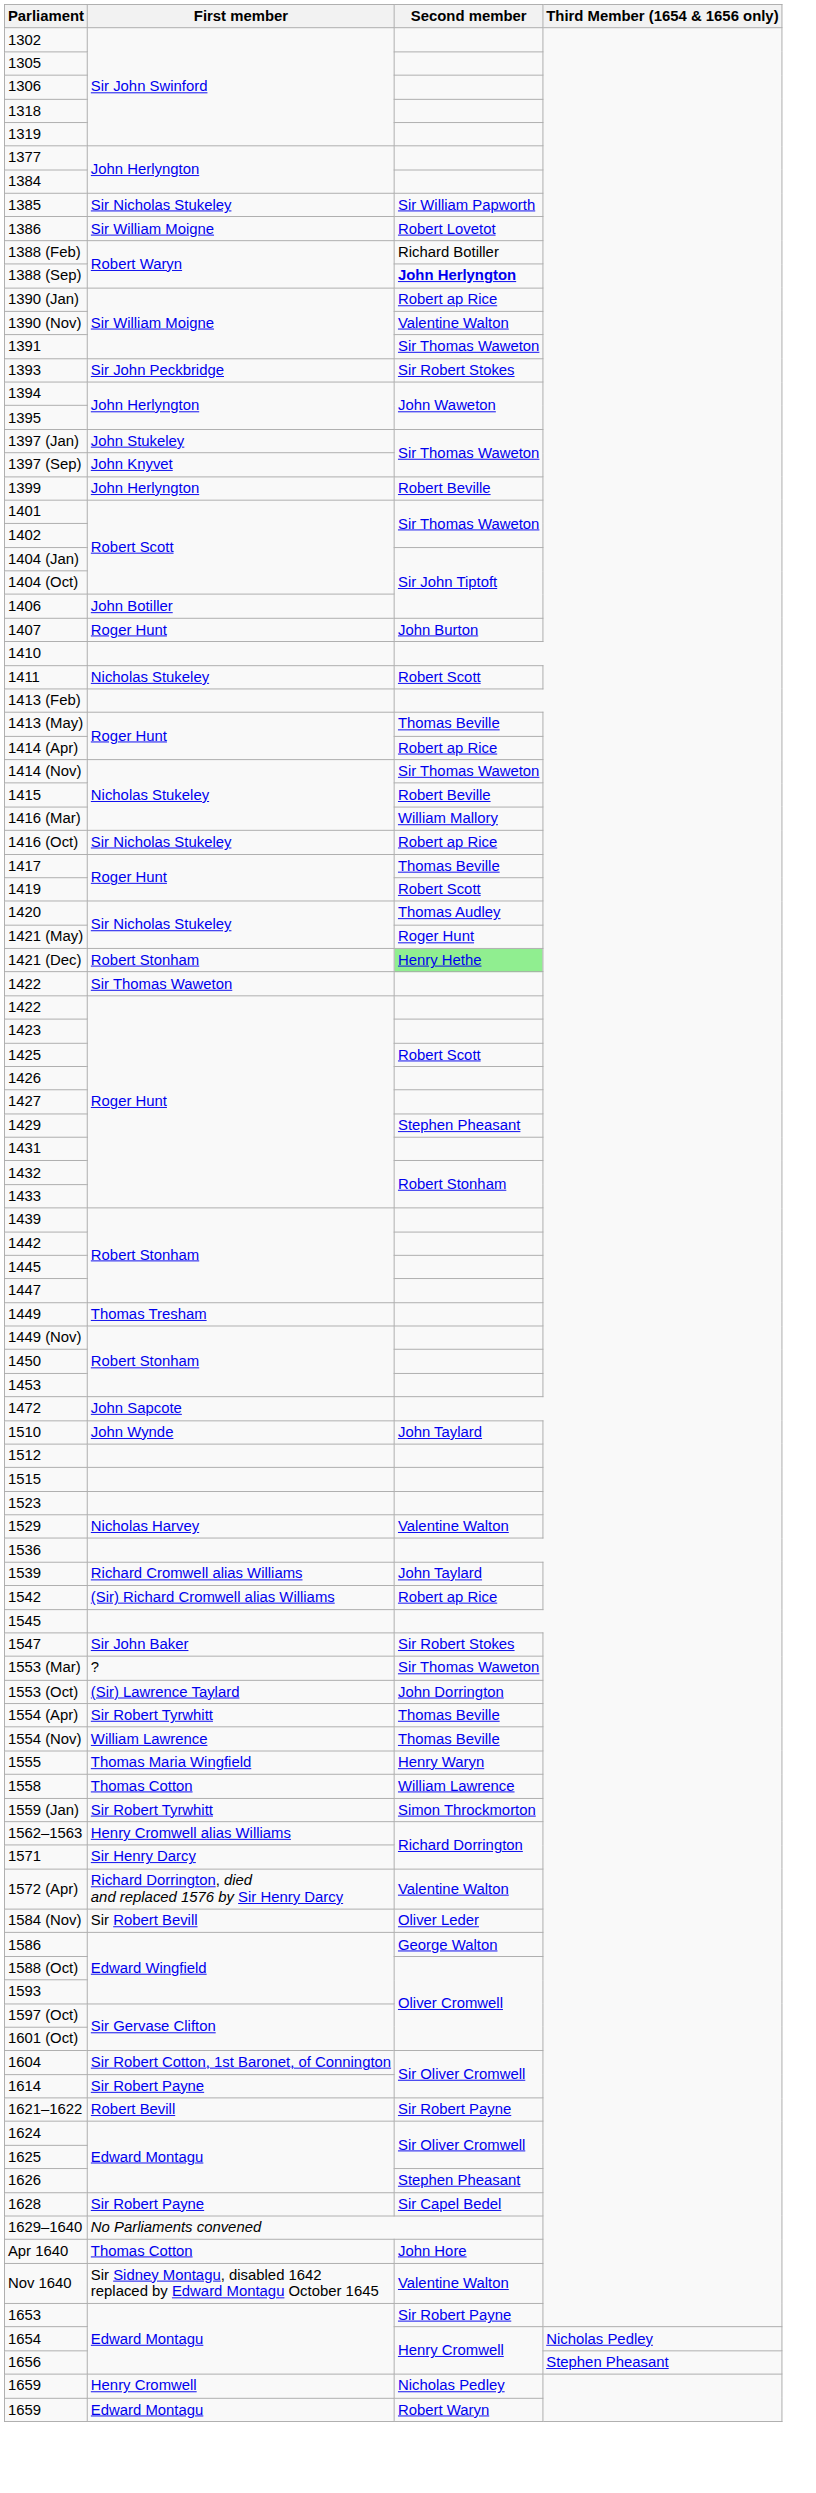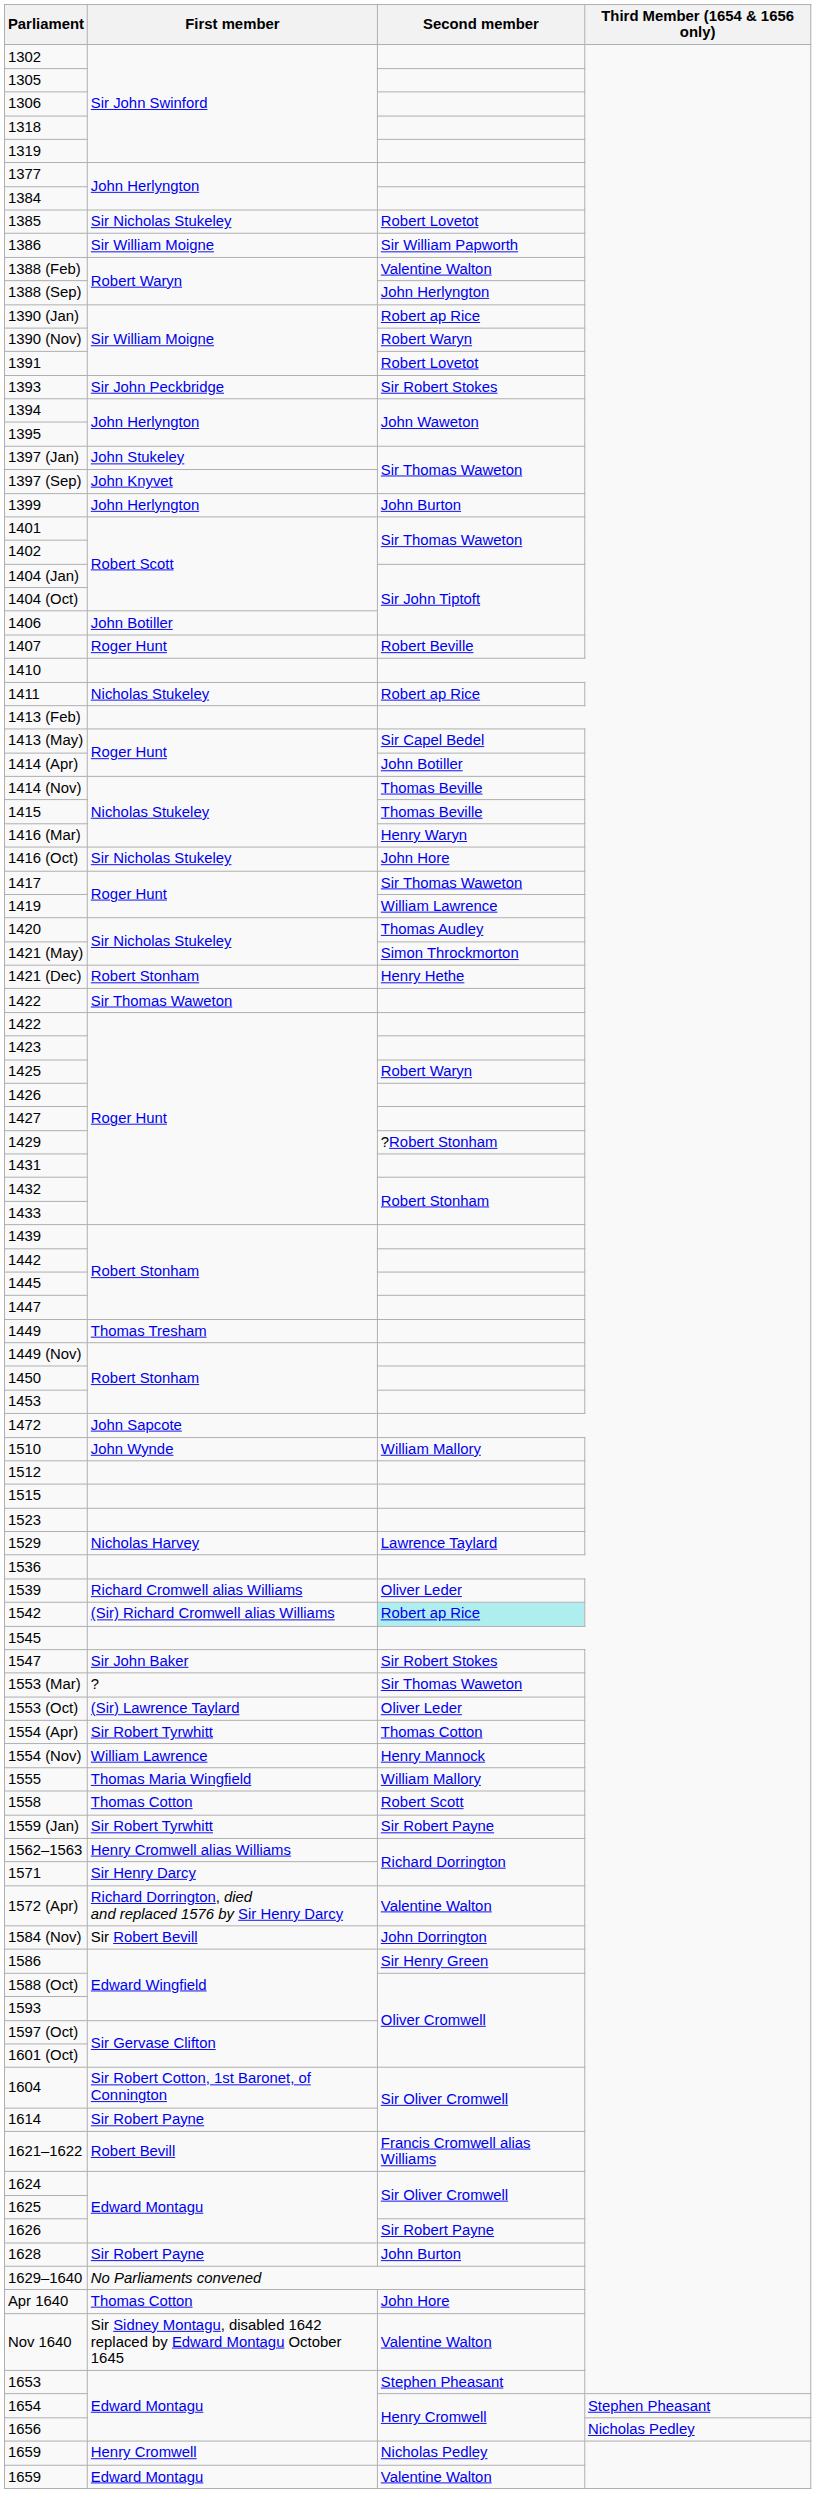 <table class="wikitable">
 <tr>
 <th>Parliament</th>
 <th>First member</th>
 <th>Second member</th>
 <th>Third Member (1654 & 1656 only)</th>
 </tr>
 <tr>
 <td>1302</td>
 <td rowspan="5"><a href='#'>Sir John Swinford</a></td>
 <td></td>
 </tr>
 <tr>
 <td>1305</td>
 <td></td>
 </tr>
 <tr>
 <td>1306</td>
 <td></td>
 </tr>
 <tr>
 <td>1318</td>
 <td></td>
 </tr>
 <tr>
 <td>1319</td>
 <td></td>
 </tr>
 <tr>
 <td>1377</td>
 <td rowspan="2"><a href='#'>John Herlyngton</a></td>
 <td></td>
 </tr>
 <tr>
 <td>1384</td>
 <td></td>
 </tr>
 <tr>
 <td>1385</td>
 <td><a href='#'>Sir Nicholas Stukeley</a></td>
-<td><a href='#'>Sir William Papworth</a></td>
+<td><a href='#'>Robert Lovetot</a></td>
 </tr>
 <tr>
 <td>1386</td>
 <td><a href='#'>Sir William Moigne</a></td>
-<td><a href='#'>Robert Lovetot</a></td>
+<td><a href='#'>Sir William Papworth</a></td>
 </tr>
 <tr>
 <td>1388 (Feb)</td>
 <td rowspan="2"><a href='#'>Robert Waryn</a></td>
-<td>Richard Botiller</td>
+<td><a href='#'>Valentine Walton</a></td>
 </tr>
 <tr>
 <td>1388 (Sep)</td>
-<td><strong><a href='#'>John Herlyngton</a></strong></td>
+<td><a href='#'>John Herlyngton</a></td>
 </tr>
 <tr>
 <td>1390 (Jan)</td>
 <td rowspan="3"><a href='#'>Sir William Moigne</a></td>
 <td><a href='#'>Robert ap Rice</a></td>
 </tr>
 <tr>
 <td>1390 (Nov)</td>
-<td><a href='#'>Valentine Walton</a></td>
+<td><a href='#'>Robert Waryn</a></td>
 </tr>
 <tr>
 <td>1391</td>
-<td><a href='#'>Sir Thomas Waweton</a></td>
+<td><a href='#'>Robert Lovetot</a></td>
 </tr>
 <tr>
 <td>1393</td>
 <td><a href='#'>Sir John Peckbridge</a></td>
 <td><a href='#'>Sir Robert Stokes</a></td>
 </tr>
 <tr>
 <td>1394</td>
 <td rowspan="2"><a href='#'>John Herlyngton</a></td>
 <td rowspan="2"><a href='#'>John Waweton</a></td>
 </tr>
 <tr>
 <td>1395</td>
 </tr>
 <tr>
 <td>1397 (Jan)</td>
 <td><a href='#'>John Stukeley</a></td>
 <td rowspan="2"><a href='#'>Sir Thomas Waweton</a></td>
 </tr>
 <tr>
 <td>1397 (Sep)</td>
 <td><a href='#'>John Knyvet</a></td>
 </tr>
 <tr>
 <td>1399</td>
 <td><a href='#'>John Herlyngton</a></td>
-<td><a href='#'>Robert Beville</a></td>
+<td><a href='#'>John Burton</a></td>
 </tr>
 <tr>
 <td>1401</td>
 <td rowspan="4"><a href='#'>Robert Scott</a></td>
 <td rowspan="2"><a href='#'>Sir Thomas Waweton</a></td>
 </tr>
 <tr>
 <td>1402</td>
 </tr>
 <tr>
 <td>1404 (Jan)</td>
 <td rowspan="3"><a href='#'>Sir John Tiptoft</a></td>
 </tr>
 <tr>
 <td>1404 (Oct)</td>
 </tr>
 <tr>
 <td>1406</td>
 <td><a href='#'>John Botiller</a></td>
 </tr>
 <tr>
 <td>1407</td>
 <td><a href='#'>Roger Hunt</a></td>
-<td><a href='#'>John Burton</a></td>
+<td><a href='#'>Robert Beville</a></td>
 </tr>
 <tr>
 <td>1410</td>
 <td></td>
 </tr>
 <tr>
 <td>1411</td>
 <td><a href='#'>Nicholas Stukeley</a></td>
-<td><a href='#'>Robert Scott</a></td>
+<td><a href='#'>Robert ap Rice</a></td>
 </tr>
 <tr>
 <td>1413 (Feb)</td>
 <td></td>
 </tr>
 <tr>
 <td>1413 (May)</td>
 <td rowspan="2"><a href='#'>Roger Hunt</a></td>
-<td><a href='#'>Thomas Beville</a></td>
+<td><a href='#'>Sir Capel Bedel</a></td>
 </tr>
 <tr>
 <td>1414 (Apr)</td>
-<td><a href='#'>Robert ap Rice</a></td>
+<td><a href='#'>John Botiller</a></td>
 </tr>
 <tr>
 <td>1414 (Nov)</td>
 <td rowspan="3"><a href='#'>Nicholas Stukeley</a></td>
-<td><a href='#'>Sir Thomas Waweton</a></td>
+<td><a href='#'>Thomas Beville</a></td>
 </tr>
 <tr>
 <td>1415</td>
-<td><a href='#'>Robert Beville</a></td>
+<td><a href='#'>Thomas Beville</a></td>
 </tr>
 <tr>
 <td>1416 (Mar)</td>
-<td><a href='#'>William Mallory</a></td>
+<td><a href='#'>Henry Waryn</a></td>
 </tr>
 <tr>
 <td>1416 (Oct)</td>
 <td><a href='#'>Sir Nicholas Stukeley</a></td>
-<td><a href='#'>Robert ap Rice</a></td>
+<td><a href='#'>John Hore</a>  </td>
 </tr>
 <tr>
 <td>1417</td>
 <td rowspan="2"><a href='#'>Roger Hunt</a></td>
-<td><a href='#'>Thomas Beville</a></td>
+<td><a href='#'>Sir Thomas Waweton</a></td>
 </tr>
 <tr>
 <td>1419</td>
-<td><a href='#'>Robert Scott</a></td>
+<td><a href='#'>William Lawrence</a></td>
 </tr>
 <tr>
 <td>1420</td>
 <td rowspan="2"><a href='#'>Sir Nicholas Stukeley</a></td>
 <td><a href='#'>Thomas Audley</a></td>
 </tr>
 <tr>
 <td>1421 (May)</td>
-<td><a href='#'>Roger Hunt</a></td>
+<td><a href='#'>Simon Throckmorton</a></td>
 </tr>
 <tr>
 <td>1421 (Dec)</td>
 <td><a href='#'>Robert Stonham</a></td>
-<td style="background: lightgreen;"><a href='#'>Henry Hethe</a></td>
+<td><a href='#'>Henry Hethe</a></td>
 </tr>
 <tr>
 <td>1422</td>
 <td><a href='#'>Sir Thomas Waweton</a></td>
 <td></td>
 </tr>
 <tr>
 <td>1422</td>
 <td rowspan="9"><a href='#'>Roger Hunt</a></td>
 <td></td>
 </tr>
 <tr>
 <td>1423</td>
 <td></td>
 </tr>
 <tr>
 <td>1425</td>
-<td><a href='#'>Robert Scott</a></td>
+<td><a href='#'>Robert Waryn</a></td>
 </tr>
 <tr>
 <td>1426</td>
 <td></td>
 </tr>
 <tr>
 <td>1427</td>
 <td></td>
 </tr>
 <tr>
 <td>1429</td>
-<td><a href='#'>Stephen Pheasant</a></td>
+<td>?<a href='#'>Robert Stonham</a></td>
 </tr>
 <tr>
 <td>1431</td>
 <td></td>
 </tr>
 <tr>
 <td>1432</td>
 <td rowspan="2"><a href='#'>Robert Stonham</a></td>
 </tr>
 <tr>
 <td>1433</td>
 </tr>
 <tr>
 <td>1439</td>
 <td rowspan="4"><a href='#'>Robert Stonham</a></td>
 <td></td>
 </tr>
 <tr>
 <td>1442</td>
 <td></td>
 </tr>
 <tr>
 <td>1445</td>
 <td></td>
 </tr>
 <tr>
 <td>1447</td>
 <td></td>
 </tr>
 <tr>
 <td>1449</td>
 <td><a href='#'>Thomas Tresham</a></td>
 <td></td>
 </tr>
 <tr>
 <td>1449 (Nov)</td>
 <td rowspan="3"><a href='#'>Robert Stonham</a></td>
 <td></td>
 </tr>
 <tr>
 <td>1450</td>
 <td></td>
 </tr>
 <tr>
 <td>1453</td>
 <td></td>
 </tr>
 <tr>
 <td>1472</td>
 <td><a href='#'>John Sapcote</a></td>
 </tr>
 <tr>
 <td>1510</td>
 <td><a href='#'>John Wynde</a></td>
-<td><a href='#'>John Taylard</a></td>
+<td><a href='#'>William Mallory</a></td>
 </tr>
 <tr>
 <td>1512</td>
 <td></td>
 <td></td>
 </tr>
 <tr>
 <td>1515</td>
 <td></td>
 <td></td>
 </tr>
 <tr>
 <td>1523</td>
 <td></td>
 <td></td>
 </tr>
 <tr>
 <td>1529</td>
 <td><a href='#'>Nicholas Harvey</a></td>
-<td><a href='#'>Valentine Walton</a></td>
+<td><a href='#'>Lawrence Taylard</a></td>
 </tr>
 <tr>
 <td>1536</td>
 <td></td>
 </tr>
 <tr>
 <td>1539</td>
 <td><a href='#'>Richard Cromwell alias Williams</a></td>
-<td><a href='#'>John Taylard</a></td>
+<td><a href='#'>Oliver Leder</a></td>
 </tr>
 <tr>
 <td>1542</td>
 <td><a href='#'>(Sir) Richard Cromwell alias Williams</a></td>
-<td><a href='#'>Robert ap Rice</a></td>
+<td style="background: paleturquoise;"><a href='#'>Robert ap Rice</a></td>
 </tr>
 <tr>
 <td>1545</td>
 <td></td>
 </tr>
 <tr>
 <td>1547</td>
 <td><a href='#'>Sir John Baker</a></td>
 <td><a href='#'>Sir Robert Stokes</a></td>
 </tr>
 <tr>
 <td>1553 (Mar)</td>
 <td>?</td>
 <td><a href='#'>Sir Thomas Waweton</a></td>
 </tr>
 <tr>
 <td>1553 (Oct)</td>
 <td><a href='#'>(Sir) Lawrence Taylard</a></td>
-<td><a href='#'>John Dorrington</a></td>
+<td><a href='#'>Oliver Leder</a></td>
 </tr>
 <tr>
 <td>1554 (Apr)</td>
 <td><a href='#'>Sir Robert Tyrwhitt</a></td>
-<td><a href='#'>Thomas Beville</a></td>
+<td><a href='#'>Thomas Cotton</a></td>
 </tr>
 <tr>
 <td>1554 (Nov)</td>
 <td><a href='#'>William Lawrence</a></td>
-<td><a href='#'>Thomas Beville</a></td>
+<td><a href='#'>Henry Mannock</a></td>
 </tr>
 <tr>
 <td>1555</td>
 <td><a href='#'>Thomas Maria Wingfield</a></td>
-<td><a href='#'>Henry Waryn</a></td>
+<td><a href='#'>William Mallory</a></td>
 </tr>
 <tr>
 <td>1558</td>
 <td><a href='#'>Thomas Cotton</a></td>
-<td><a href='#'>William Lawrence</a></td>
+<td><a href='#'>Robert Scott</a></td>
 </tr>
 <tr>
 <td>1559 (Jan)</td>
 <td><a href='#'>Sir Robert Tyrwhitt</a></td>
-<td><a href='#'>Simon Throckmorton</a></td>
+<td><a href='#'>Sir Robert Payne</a></td>
 </tr>
 <tr>
 <td>1562–1563</td>
 <td><a href='#'>Henry Cromwell alias Williams</a></td>
 <td rowspan="2"><a href='#'>Richard Dorrington</a></td>
 </tr>
 <tr>
 <td>1571</td>
 <td><a href='#'>Sir Henry Darcy</a></td>
 </tr>
 <tr>
 <td>1572 (Apr)</td>
 <td><a href='#'>Richard Dorrington</a>, <em>died <br> and replaced 1576 by</em> <a href='#'>Sir Henry Darcy</a></td>
 <td><a href='#'>Valentine Walton</a></td>
 </tr>
 <tr>
 <td>1584 (Nov)</td>
 <td>Sir <a href='#'>Robert Bevill</a></td>
-<td><a href='#'>Oliver Leder</a></td>
+<td><a href='#'>John Dorrington</a></td>
 </tr>
 <tr>
 <td>1586</td>
 <td rowspan="3"><a href='#'>Edward Wingfield</a></td>
-<td><a href='#'>George Walton</a></td>
+<td><a href='#'>Sir Henry Green</a></td>
 </tr>
 <tr>
 <td>1588 (Oct)</td>
 <td rowspan="4"><a href='#'>Oliver Cromwell</a></td>
 </tr>
 <tr>
 <td>1593</td>
 </tr>
 <tr>
 <td>1597 (Oct)</td>
 <td rowspan="2"><a href='#'>Sir Gervase Clifton</a></td>
 </tr>
 <tr>
 <td>1601 (Oct)</td>
 </tr>
 <tr>
 <td>1604</td>
 <td><a href='#'>Sir Robert Cotton, 1st Baronet, of Connington</a></td>
 <td rowspan="2"><a href='#'>Sir Oliver Cromwell</a></td>
 </tr>
 <tr>
 <td>1614</td>
 <td><a href='#'>Sir Robert Payne</a></td>
 </tr>
 <tr>
 <td>1621–1622</td>
 <td><a href='#'>Robert Bevill</a></td>
-<td><a href='#'>Sir Robert Payne</a></td>
+<td><a href='#'>Francis Cromwell alias Williams</a>  </td>
 </tr>
 <tr>
 <td>1624</td>
 <td rowspan="3"><a href='#'>Edward Montagu</a></td>
 <td rowspan="2"><a href='#'>Sir Oliver Cromwell</a></td>
 </tr>
 <tr>
 <td>1625</td>
 </tr>
 <tr>
 <td>1626</td>
-<td><a href='#'>Stephen Pheasant</a></td>
+<td><a href='#'>Sir Robert Payne</a></td>
 </tr>
 <tr>
 <td>1628</td>
 <td><a href='#'>Sir Robert Payne</a></td>
-<td><a href='#'>Sir Capel Bedel</a></td>
+<td><a href='#'>John Burton</a></td>
 </tr>
 <tr>
 <td>1629–1640</td>
 <td colspan = "2"><em>No Parliaments convened</em></td>
 </tr>
 <tr>
 <td>Apr 1640</td>
 <td><a href='#'>Thomas Cotton</a></td>
 <td><a href='#'>John Hore</a>  </td>
 </tr>
 <tr>
 <td>Nov 1640</td>
 <td>Sir <a href='#'>Sidney Montagu</a>, disabled 1642 <br> replaced by <a href='#'>Edward Montagu</a> October 1645</td>
 <td><a href='#'>Valentine Walton</a></td>
 </tr>
 <tr>
 <td>1653</td>
 <td rowspan="3"><a href='#'>Edward Montagu</a></td>
-<td><a href='#'>Sir Robert Payne</a></td>
+<td><a href='#'>Stephen Pheasant</a></td>
 </tr>
 <tr>
 <td>1654</td>
 <td rowspan="2"><a href='#'>Henry Cromwell</a></td>
-<td><a href='#'>Nicholas Pedley</a></td>
+<td><a href='#'>Stephen Pheasant</a></td>
 </tr>
 <tr>
 <td>1656</td>
-<td><a href='#'>Stephen Pheasant</a></td>
+<td><a href='#'>Nicholas Pedley</a></td>
 </tr>
 <tr>
 <td>1659</td>
 <td><a href='#'>Henry Cromwell</a></td>
 <td><a href='#'>Nicholas Pedley</a></td>
 </tr>
 <tr>
 <td>1659</td>
 <td><a href='#'>Edward Montagu</a></td>
-<td><a href='#'>Robert Waryn</a></td>
+<td><a href='#'>Valentine Walton</a></td>
 </tr>
 </table>
